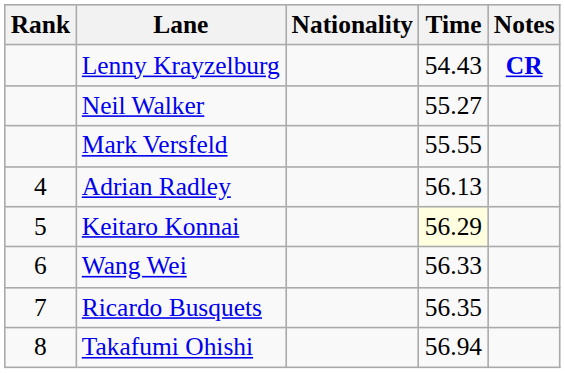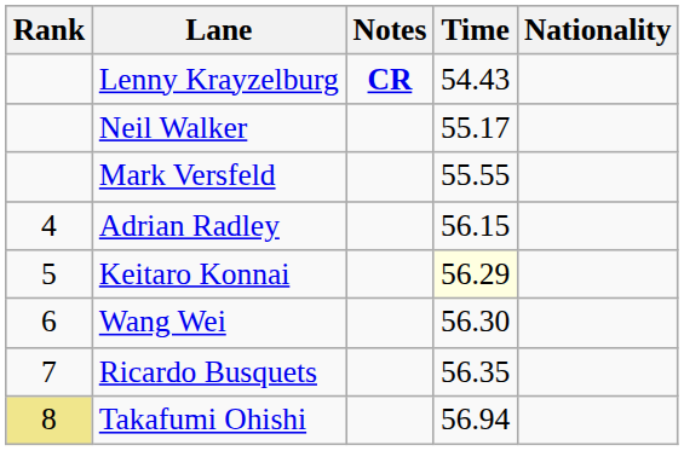 <table class="wikitable sortable" style="text-align:center">
 <tr>
 <th>Rank</th>
 <th>Lane</th>
+<th>Notes</th>
+<th>Time</th>
 <th>Nationality</th>
-<th>Time</th>
-<th>Notes</th>
 </tr>
 <tr>
 <td></td>
 <td align=left><a href='#'>Lenny Krayzelburg</a></td>
+<td><strong><a href='#'>CR</a></strong></td>
+<td>54.43</td>
 <td align=left></td>
-<td>54.43</td>
-<td><strong><a href='#'>CR</a></strong></td>
 </tr>
 <tr>
 <td></td>
 <td align=left><a href='#'>Neil Walker</a></td>
+<td></td>
+<td>55.17</td>
 <td align=left></td>
-<td>55.27</td>
-<td></td>
 </tr>
 <tr>
 <td></td>
 <td align=left><a href='#'>Mark Versfeld</a></td>
+<td></td>
+<td>55.55</td>
 <td align=left></td>
-<td>55.55</td>
-<td></td>
 </tr>
 <tr>
 <td>4</td>
 <td align=left><a href='#'>Adrian Radley</a></td>
+<td></td>
+<td>56.15</td>
 <td align=left></td>
-<td>56.13</td>
-<td></td>
 </tr>
 <tr>
 <td>5</td>
 <td align=left><a href='#'>Keitaro Konnai</a></td>
+<td></td>
+<td style="background: lightyellow;">56.29</td>
 <td align=left></td>
-<td style="background: lightyellow;">56.29</td>
-<td></td>
 </tr>
 <tr>
 <td>6</td>
 <td align=left><a href='#'>Wang Wei</a></td>
+<td></td>
+<td>56.30</td>
 <td align=left></td>
-<td>56.33</td>
-<td></td>
 </tr>
 <tr>
 <td>7</td>
 <td align=left><a href='#'>Ricardo Busquets</a></td>
+<td></td>
+<td>56.35</td>
 <td align=left></td>
-<td>56.35</td>
-<td></td>
 </tr>
 <tr>
-<td>8</td>
+<td style="background: khaki;">8</td>
 <td align=left><a href='#'>Takafumi Ohishi</a></td>
+<td></td>
+<td>56.94</td>
 <td align=left></td>
-<td>56.94</td>
-<td></td>
 </tr>
 </table>
